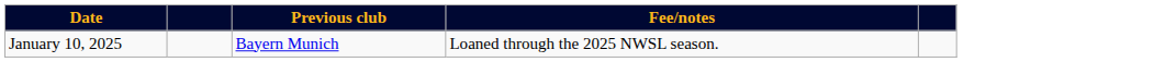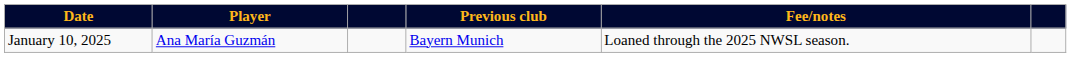 <table class="wikitable sortable" style="text-align:left;">
 <tr>
 <th style="background:#000833; color:#FDB71A; width:150px;" data-sort-type="date">Date</th>
+<th style="background:#000833; color:#FDB71A; width:200px;">Player</th>
 <th style="background:#000833; color:#FDB71A; width:55px;"></th>
 <th style="background:#000833; color:#FDB71A; width:200px;">Previous club</th>
 <th style="background:#000833; color:#FDB71A; width:450px;">Fee/notes</th>
 <th style="background:#000833; color:#FDB71A; width:30px;"></th>
 </tr>
 <tr>
 <td>January 10, 2025</td>
+<td> <a href='#'>Ana María Guzmán</a></td>
 <td align="center"></td>
 <td> <a href='#'>Bayern Munich</a></td>
 <td>Loaned through the 2025 NWSL season.</td>
 <td></td>
 </tr>
 </table>
